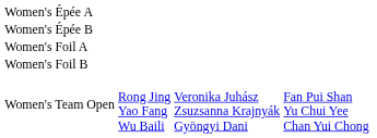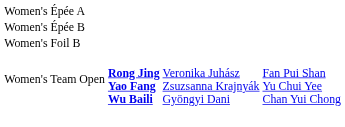 <table>
 <tr>
 <td>Women's Épée A<br></td>
 <td></td>
 <td></td>
 <td></td>
 </tr>
 <tr>
 <td>Women's Épée B<br></td>
 <td></td>
 <td></td>
 <td></td>
 </tr>
 <tr>
-<td>Women's Foil A<br></td>
-<td></td>
-<td></td>
-<td></td>
-</tr>
-<tr>
 <td>Women's Foil B<br></td>
 <td></td>
 <td></td>
 <td></td>
 </tr>
 <tr>
 <td>Women's Team Open<br></td>
-<td><br><a href='#'>Rong Jing</a><br><a href='#'>Yao Fang</a><br><a href='#'>Wu Baili</a></td>
+<td><strong><br><a href='#'>Rong Jing</a><br><a href='#'>Yao Fang</a><br><a href='#'>Wu Baili</a></strong></td>
 <td><br><a href='#'>Veronika Juhász</a><br><a href='#'>Zsuzsanna Krajnyák</a><br><a href='#'>Gyöngyi Dani</a></td>
 <td><br><a href='#'>Fan Pui Shan</a><br><a href='#'>Yu Chui Yee</a><br><a href='#'>Chan Yui Chong</a></td>
 </tr>
 </table>
